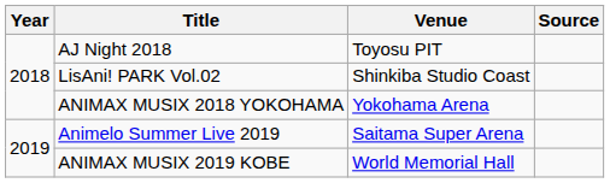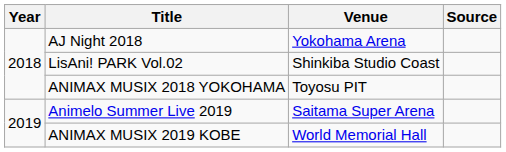 <table class="wikitable" style="font-size: 90%;">
 <tr>
 <th>Year</th>
 <th>Title</th>
 <th>Venue</th>
 <th>Source</th>
 </tr>
 <tr>
 <td rowspan="3">2018</td>
 <td>AJ Night 2018</td>
-<td>Toyosu PIT</td>
+<td><a href='#'>Yokohama Arena</a></td>
 <td></td>
 </tr>
 <tr>
 <td>LisAni! PARK Vol.02</td>
 <td>Shinkiba Studio Coast</td>
 <td></td>
 </tr>
 <tr>
 <td>ANIMAX MUSIX 2018 YOKOHAMA</td>
-<td><a href='#'>Yokohama Arena</a></td>
+<td>Toyosu PIT</td>
 <td></td>
 </tr>
 <tr>
 <td rowspan="3">2019</td>
 <td><a href='#'>Animelo Summer Live</a> 2019</td>
 <td><a href='#'>Saitama Super Arena</a></td>
 <td></td>
 </tr>
 <tr>
 <td>ANIMAX MUSIX 2019 KOBE</td>
 <td><a href='#'>World Memorial Hall</a></td>
 <td></td>
 </tr>
 </table>
